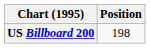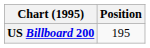 <table class="wikitable sortable plainrowheaders" style="text-align:center">
 <tr>
 <th scope="col">Chart (1995)</th>
 <th scope="col">Position</th>
 </tr>
 <tr>
 <th scope="row">US <a href='#'><em>Billboard</em> 200</a></th>
-<td>198</td>
+<td>195</td>
 </tr>
 </table>
